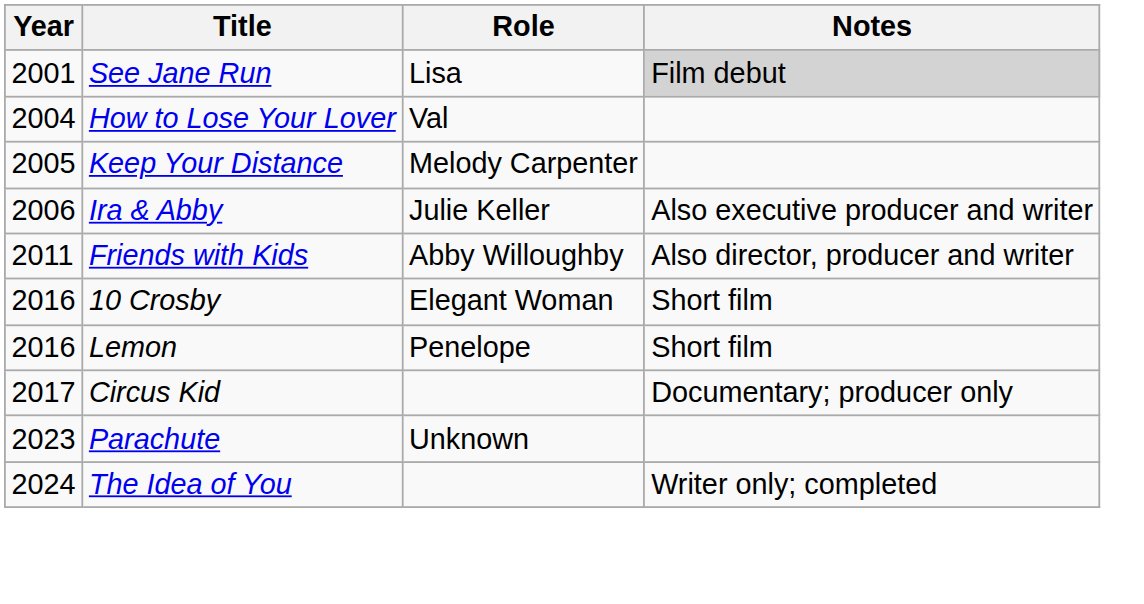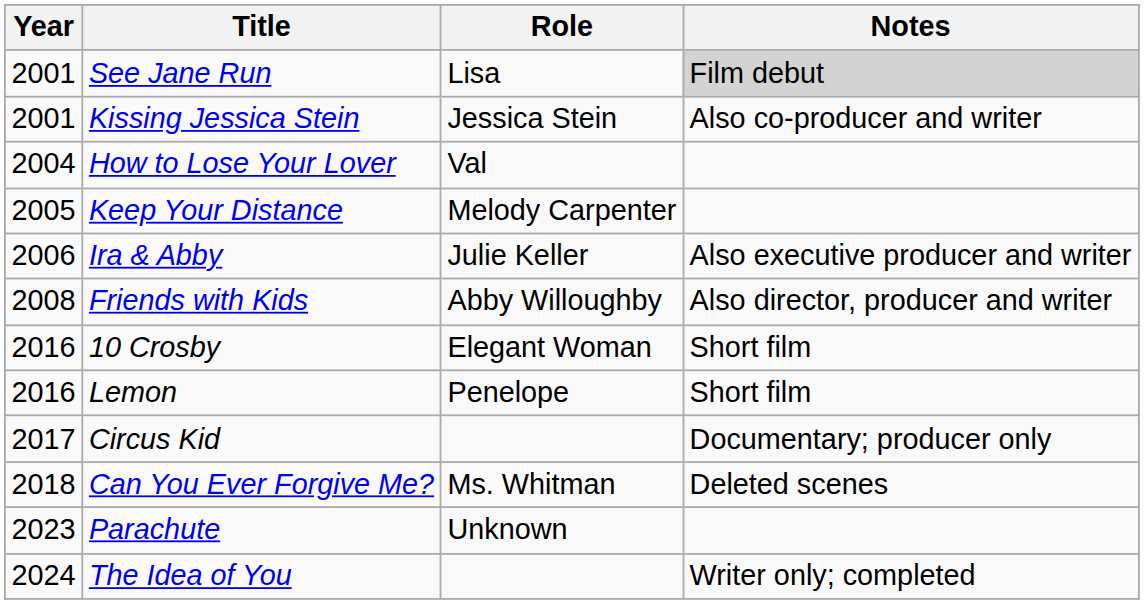 <table class="wikitable sortable">
 <tr>
 <th>Year</th>
 <th>Title</th>
 <th>Role</th>
 <th class=unsortable>Notes</th>
 </tr>
 <tr>
 <td>2001</td>
 <td><em><a href='#'>See Jane Run</a></em></td>
 <td>Lisa</td>
 <td style="background: lightgrey;">Film debut</td>
+</tr>
+<tr>
+<td>2001</td>
+<td><em><a href='#'>Kissing Jessica Stein</a></em></td>
+<td>Jessica Stein</td>
+<td>Also co-producer and writer</td>
 </tr>
 <tr>
 <td>2004</td>
 <td><em><a href='#'>How to Lose Your Lover</a></em></td>
 <td>Val</td>
 <td></td>
 </tr>
 <tr>
 <td>2005</td>
 <td><em><a href='#'>Keep Your Distance</a></em></td>
 <td>Melody Carpenter</td>
 <td></td>
 </tr>
 <tr>
 <td>2006</td>
 <td><em><a href='#'>Ira & Abby</a></em></td>
 <td>Julie Keller</td>
 <td>Also executive producer and writer</td>
 </tr>
 <tr>
-<td>2011</td>
+<td>2008</td>
 <td><em><a href='#'>Friends with Kids</a></em></td>
 <td>Abby Willoughby</td>
 <td>Also director, producer and writer</td>
 </tr>
 <tr>
 <td>2016</td>
 <td><em>10 Crosby</em></td>
 <td>Elegant Woman</td>
 <td>Short film</td>
 </tr>
 <tr>
 <td>2016</td>
 <td><em>Lemon</em></td>
 <td>Penelope</td>
 <td>Short film</td>
 </tr>
 <tr>
 <td>2017</td>
 <td><em>Circus Kid</em></td>
 <td></td>
 <td>Documentary; producer only</td>
 </tr>
 <tr>
+<td>2018</td>
+<td><em><a href='#'>Can You Ever Forgive Me?</a></em></td>
+<td>Ms. Whitman</td>
+<td>Deleted scenes</td>
+</tr>
+<tr>
 <td>2023</td>
 <td><em><a href='#'>Parachute</a></em></td>
 <td>Unknown</td>
 <td></td>
 </tr>
 <tr>
 <td>2024</td>
 <td><em><a href='#'>The Idea of You</a></em></td>
 <td></td>
 <td>Writer only; completed</td>
 </tr>
 </table>
